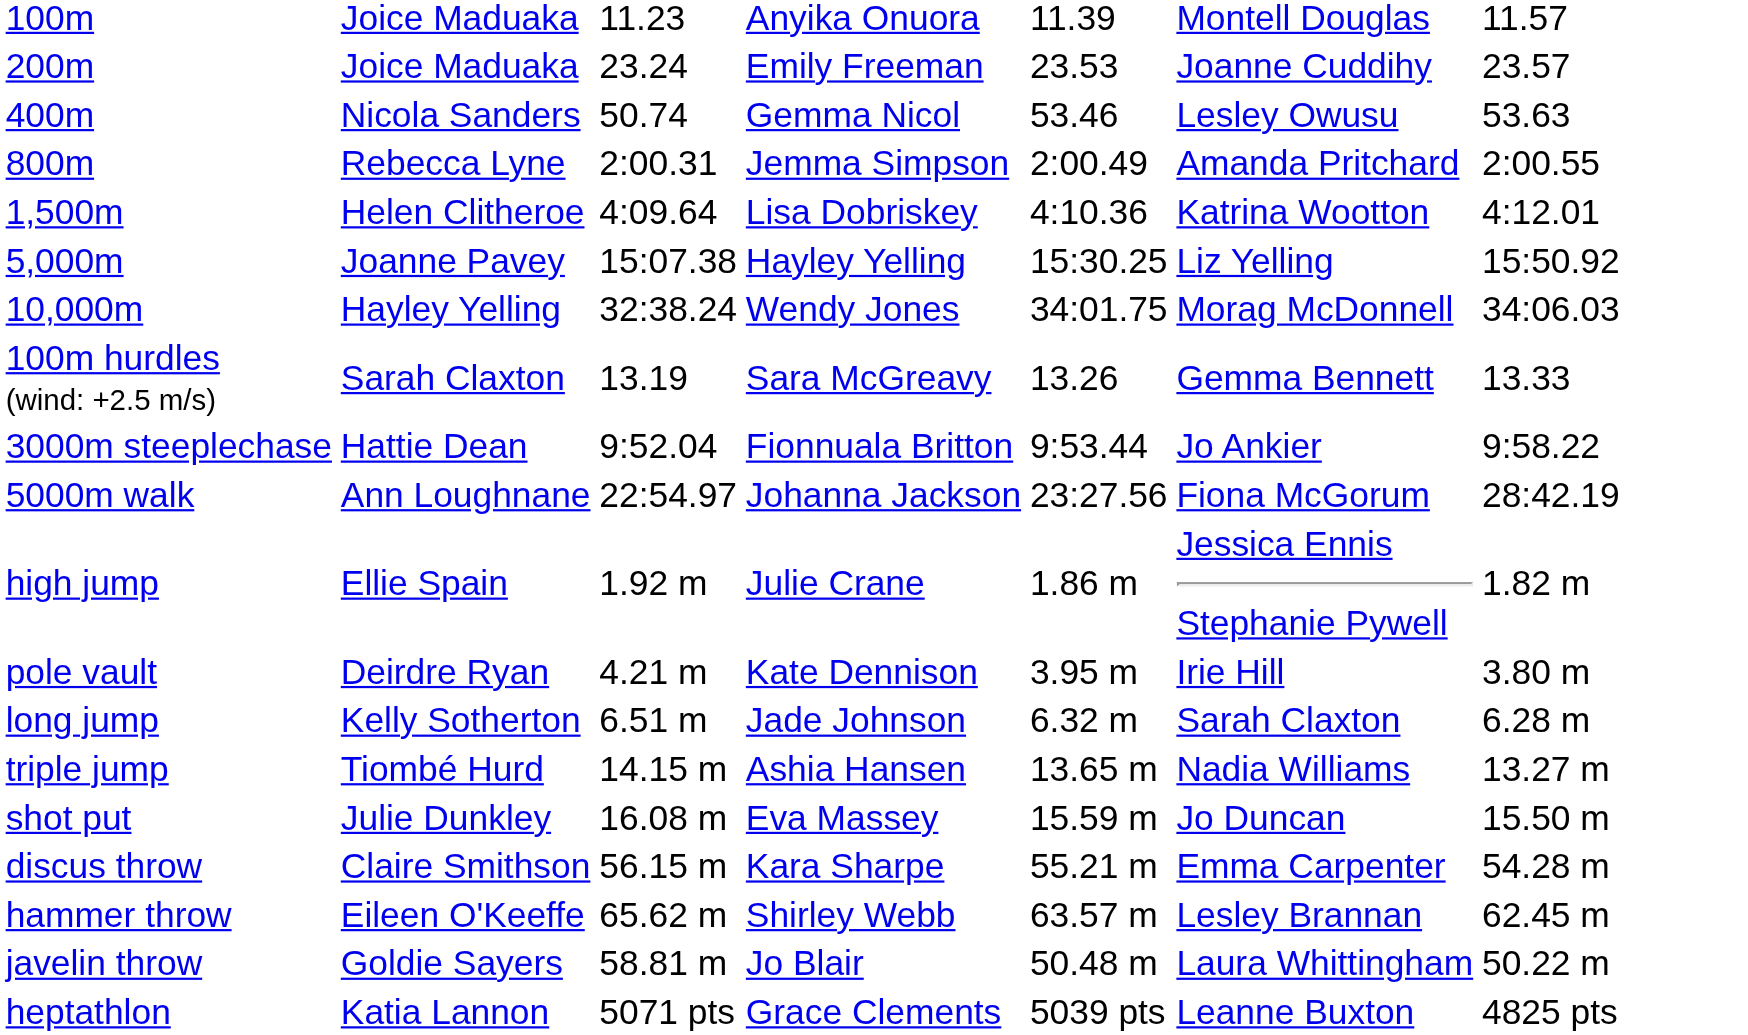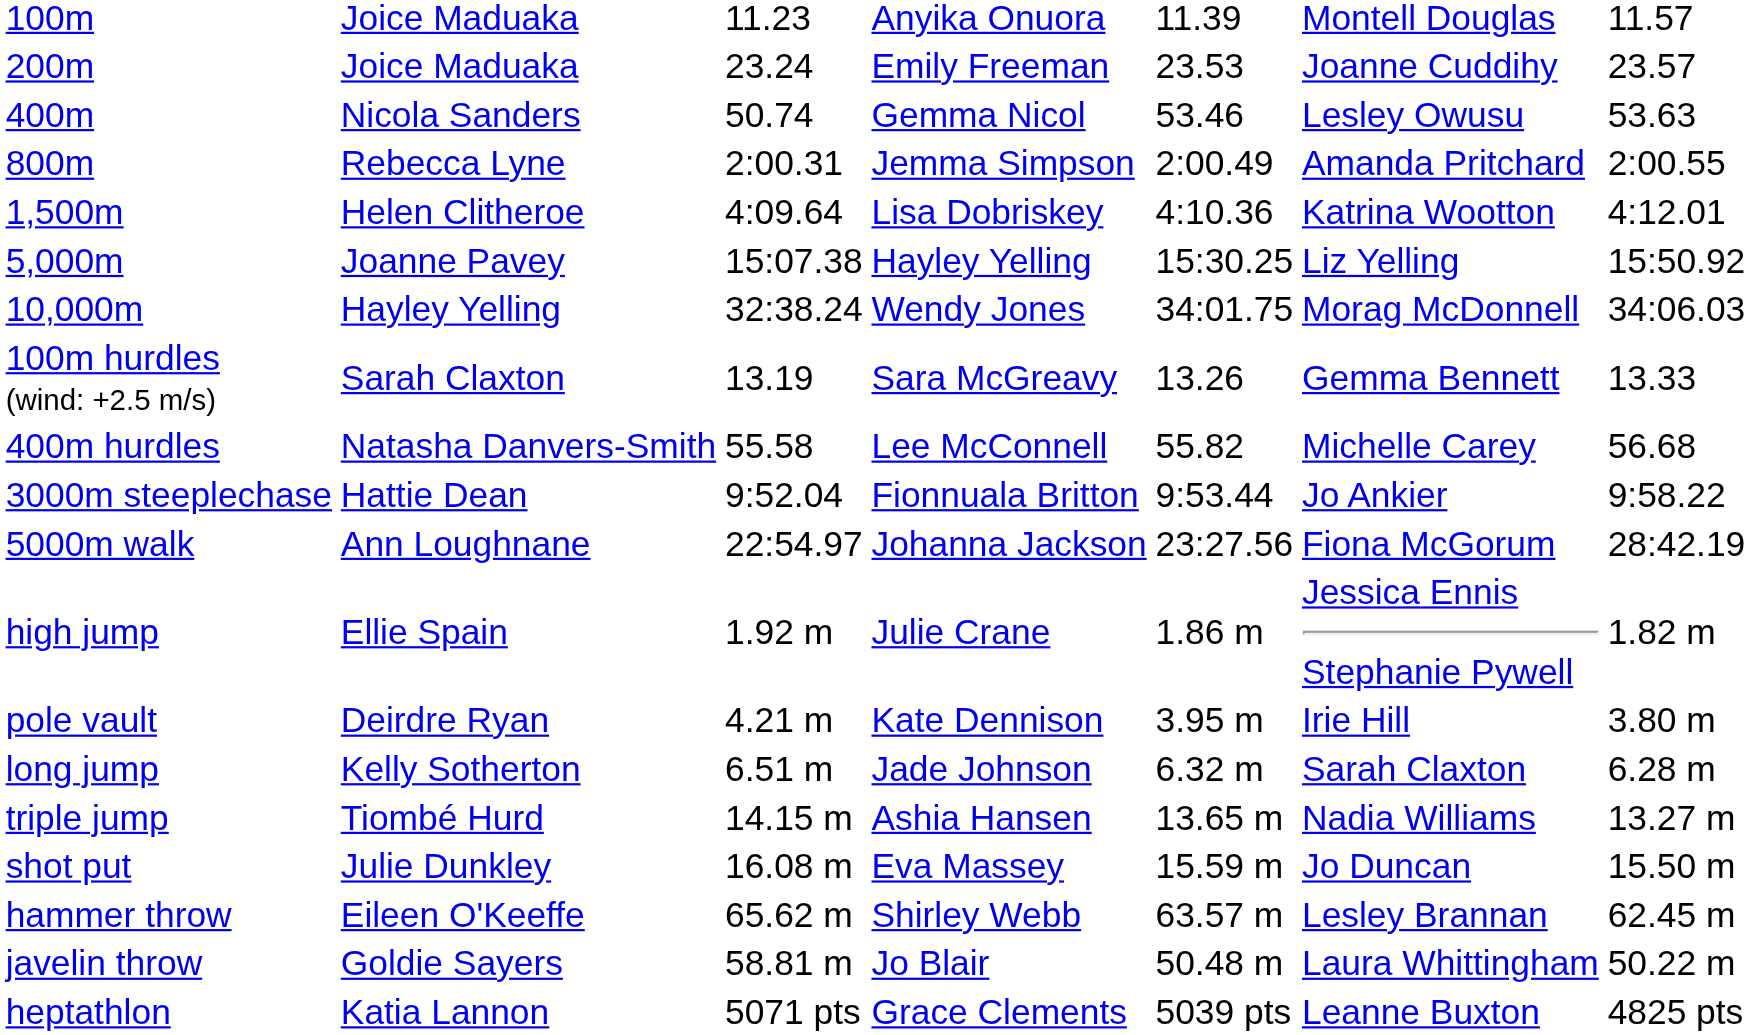 <table>
 <tr>
 <td><a href='#'>100m</a></td>
 <td><a href='#'>Joice Maduaka</a></td>
 <td>11.23</td>
 <td><a href='#'>Anyika Onuora</a></td>
 <td>11.39</td>
 <td><a href='#'>Montell Douglas</a></td>
 <td>11.57</td>
 </tr>
 <tr>
 <td><a href='#'>200m</a></td>
 <td><a href='#'>Joice Maduaka</a></td>
 <td>23.24</td>
 <td><a href='#'>Emily Freeman</a></td>
 <td>23.53</td>
 <td> <a href='#'>Joanne Cuddihy</a></td>
 <td>23.57</td>
 </tr>
 <tr>
 <td><a href='#'>400m</a></td>
 <td><a href='#'>Nicola Sanders</a></td>
 <td>50.74</td>
 <td> <a href='#'>Gemma Nicol</a></td>
 <td>53.46</td>
 <td><a href='#'>Lesley Owusu</a></td>
 <td>53.63</td>
 </tr>
 <tr>
 <td><a href='#'>800m</a></td>
 <td><a href='#'>Rebecca Lyne</a></td>
 <td>2:00.31</td>
 <td><a href='#'>Jemma Simpson</a></td>
 <td>2:00.49</td>
 <td><a href='#'>Amanda Pritchard</a></td>
 <td>2:00.55</td>
 </tr>
 <tr>
 <td><a href='#'>1,500m</a></td>
 <td><a href='#'>Helen Clitheroe</a></td>
 <td>4:09.64</td>
 <td><a href='#'>Lisa Dobriskey</a></td>
 <td>4:10.36</td>
 <td><a href='#'>Katrina Wootton</a></td>
 <td>4:12.01</td>
 </tr>
 <tr>
 <td><a href='#'>5,000m</a></td>
 <td><a href='#'>Joanne Pavey</a></td>
 <td>15:07.38</td>
 <td><a href='#'>Hayley Yelling</a></td>
 <td>15:30.25</td>
 <td><a href='#'>Liz Yelling</a></td>
 <td>15:50.92</td>
 </tr>
 <tr>
 <td><a href='#'>10,000m</a></td>
 <td><a href='#'>Hayley Yelling</a></td>
 <td>32:38.24</td>
 <td><a href='#'>Wendy Jones</a></td>
 <td>34:01.75</td>
 <td><a href='#'>Morag McDonnell</a></td>
 <td>34:06.03</td>
 </tr>
 <tr>
 <td><a href='#'>100m hurdles</a><br><small>(wind: +2.5 m/s)</small></td>
 <td><a href='#'>Sarah Claxton</a></td>
 <td>13.19 </td>
 <td><a href='#'>Sara McGreavy</a></td>
 <td>13.26 </td>
 <td><a href='#'>Gemma Bennett</a></td>
 <td>13.33 </td>
 </tr>
 <tr>
+<td><a href='#'>400m hurdles</a></td>
+<td><a href='#'>Natasha Danvers-Smith</a></td>
+<td>55.58</td>
+<td> <a href='#'>Lee McConnell</a></td>
+<td>55.82</td>
+<td> <a href='#'>Michelle Carey</a></td>
+<td>56.68</td>
+</tr>
+<tr>
 <td><a href='#'>3000m steeplechase</a></td>
 <td><a href='#'>Hattie Dean</a></td>
 <td>9:52.04</td>
 <td> <a href='#'>Fionnuala Britton</a></td>
 <td>9:53.44</td>
 <td><a href='#'>Jo Ankier</a></td>
 <td>9:58.22</td>
 </tr>
 <tr>
 <td><a href='#'>5000m walk</a></td>
 <td> <a href='#'>Ann Loughnane</a></td>
 <td>22:54.97</td>
 <td><a href='#'>Johanna Jackson</a></td>
 <td>23:27.56</td>
 <td><a href='#'>Fiona McGorum</a></td>
 <td>28:42.19</td>
 </tr>
 <tr>
 <td><a href='#'>high jump</a></td>
 <td><a href='#'>Ellie Spain</a></td>
 <td>1.92 m</td>
 <td> <a href='#'>Julie Crane</a></td>
 <td>1.86 m</td>
 <td><a href='#'>Jessica Ennis</a><hr><a href='#'>Stephanie Pywell</a></td>
 <td>1.82 m</td>
 </tr>
 <tr>
 <td><a href='#'>pole vault</a></td>
 <td> <a href='#'>Deirdre Ryan</a></td>
 <td>4.21 m</td>
 <td><a href='#'>Kate Dennison</a></td>
 <td>3.95 m</td>
 <td><a href='#'>Irie Hill</a></td>
 <td>3.80 m</td>
 </tr>
 <tr>
 <td><a href='#'>long jump</a></td>
 <td><a href='#'>Kelly Sotherton</a></td>
 <td>6.51 m</td>
 <td><a href='#'>Jade Johnson</a></td>
 <td>6.32 m</td>
 <td><a href='#'>Sarah Claxton</a></td>
 <td>6.28 m</td>
 </tr>
 <tr>
 <td><a href='#'>triple jump</a></td>
 <td> <a href='#'>Tiombé Hurd</a></td>
 <td>14.15 m</td>
 <td><a href='#'>Ashia Hansen</a></td>
 <td>13.65 m</td>
 <td><a href='#'>Nadia Williams</a></td>
 <td>13.27 m</td>
 </tr>
 <tr>
 <td><a href='#'>shot put</a></td>
 <td><a href='#'>Julie Dunkley</a></td>
 <td>16.08 m</td>
 <td> <a href='#'>Eva Massey</a></td>
 <td>15.59 m</td>
 <td><a href='#'>Jo Duncan</a></td>
 <td>15.50 m</td>
 </tr>
 <tr>
-<td><a href='#'>discus throw</a></td>
-<td><a href='#'>Claire Smithson</a></td>
-<td>56.15 m</td>
-<td><a href='#'>Kara Sharpe</a></td>
-<td>55.21 m</td>
-<td><a href='#'>Emma Carpenter</a></td>
-<td>54.28 m</td>
-</tr>
-<tr>
 <td><a href='#'>hammer throw</a></td>
 <td> <a href='#'>Eileen O'Keeffe</a></td>
 <td>65.62 m</td>
 <td> <a href='#'>Shirley Webb</a></td>
 <td>63.57 m</td>
 <td> <a href='#'>Lesley Brannan</a></td>
 <td>62.45 m</td>
 </tr>
 <tr>
 <td><a href='#'>javelin throw</a></td>
 <td><a href='#'>Goldie Sayers</a></td>
 <td>58.81 m</td>
 <td><a href='#'>Jo Blair</a></td>
 <td>50.48 m</td>
 <td><a href='#'>Laura Whittingham</a></td>
 <td>50.22 m</td>
 </tr>
 <tr>
 <td><a href='#'>heptathlon</a></td>
 <td><a href='#'>Katia Lannon</a></td>
 <td>5071 pts</td>
 <td><a href='#'>Grace Clements</a></td>
 <td>5039 pts</td>
 <td><a href='#'>Leanne Buxton</a></td>
 <td>4825 pts</td>
 </tr>
 </table>
